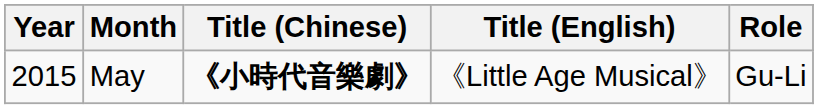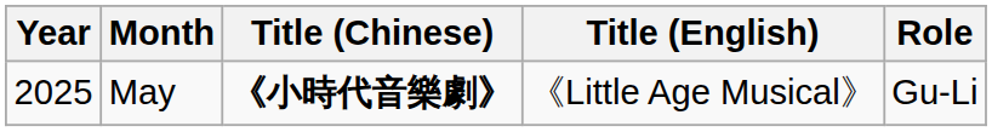 <table class="wikitable">
 <tr>
 <th>Year</th>
 <th>Month</th>
 <th>Title (Chinese)</th>
 <th>Title (English)</th>
 <th>Role</th>
 </tr>
 <tr>
-<td>2015</td>
+<td>2025</td>
 <td>May</td>
 <td><strong>《小時代音樂劇》</strong></td>
 <td>《Little Age Musical》</td>
 <td>Gu-Li</td>
 </tr>
 </table>
